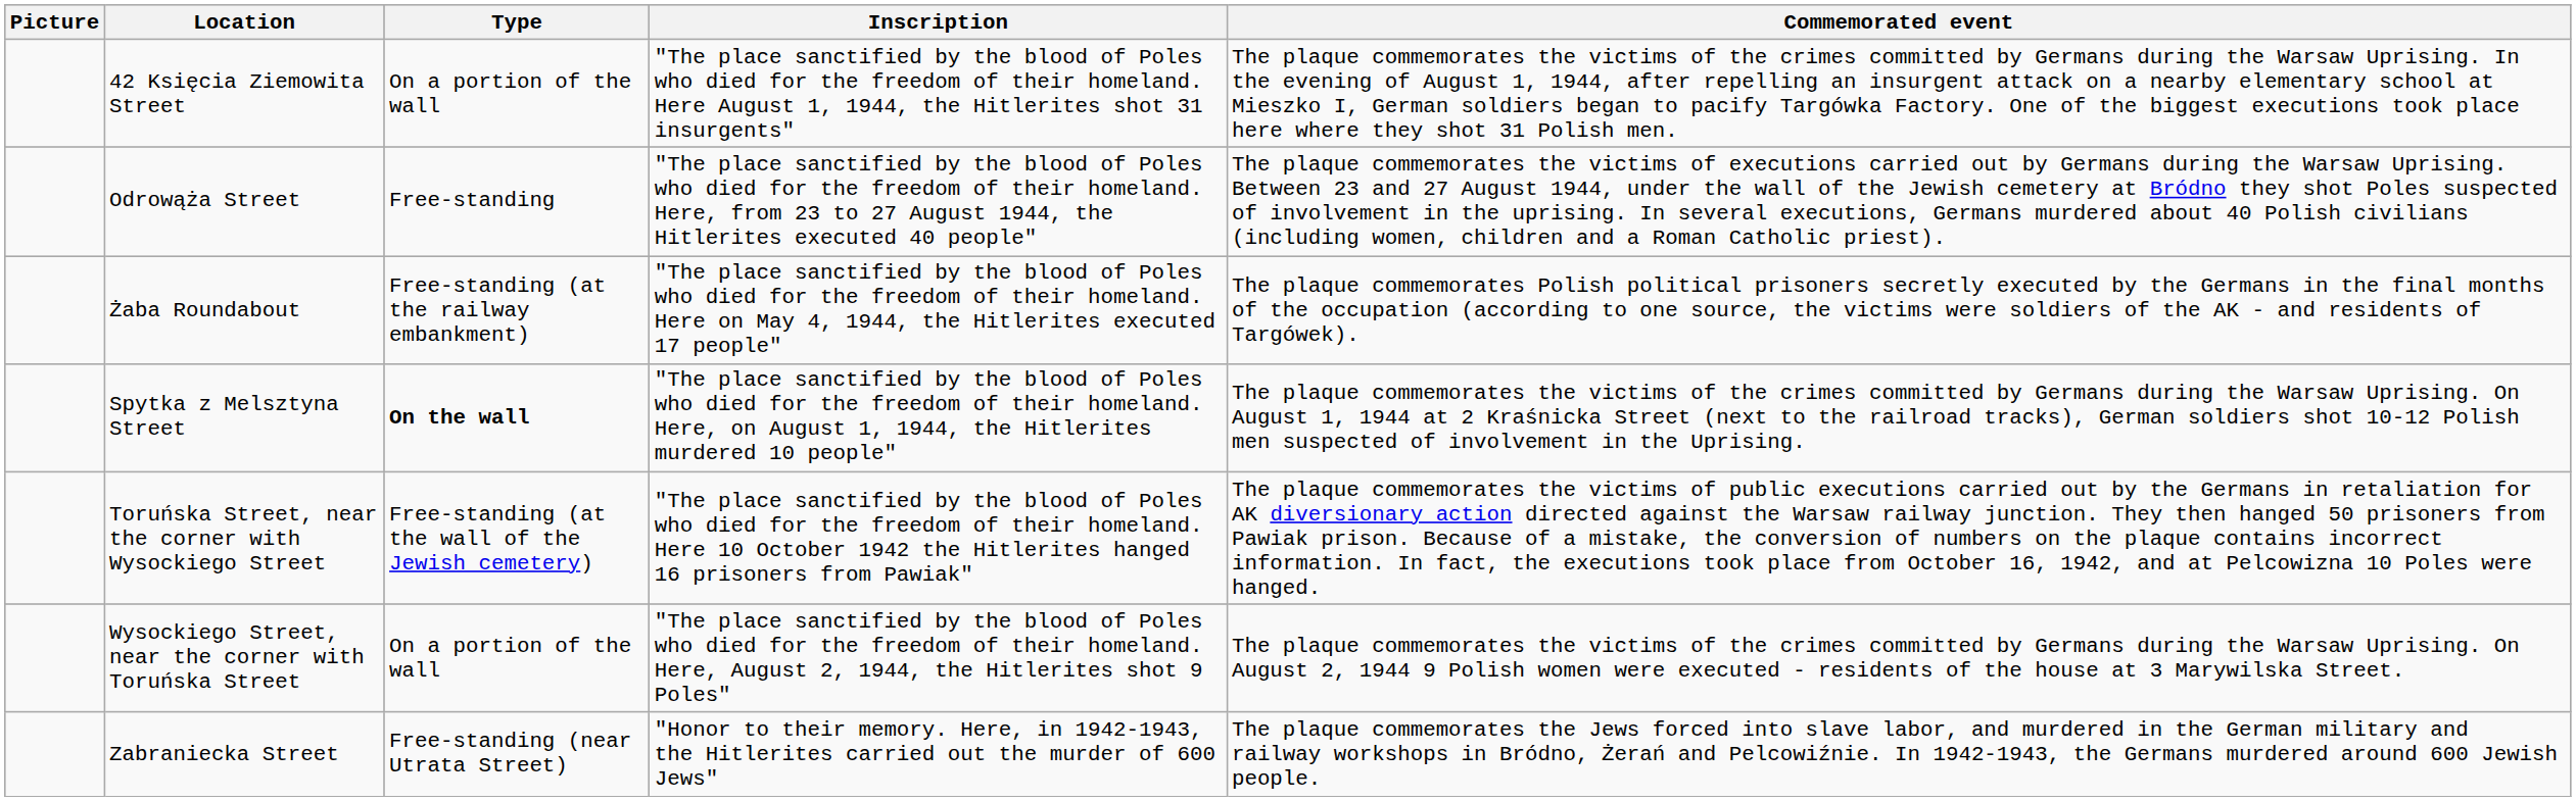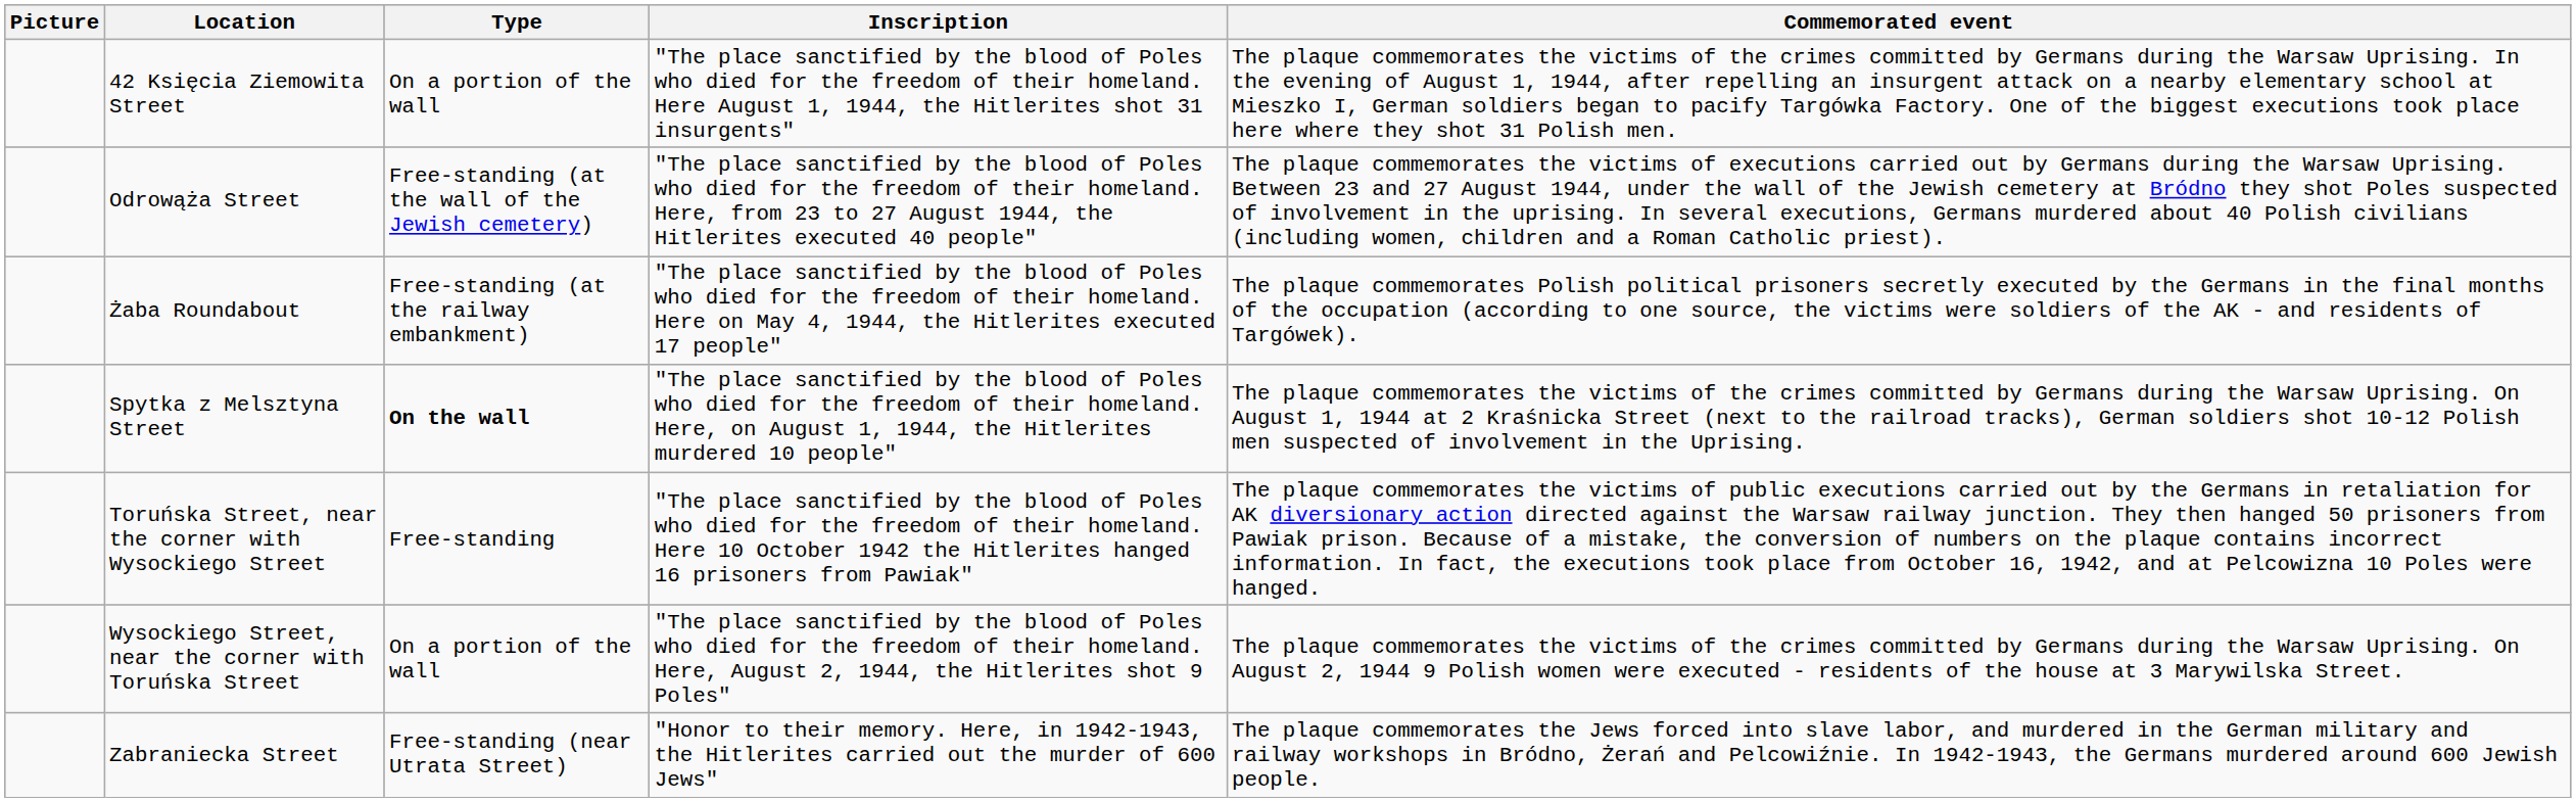 <table class="wikitable sortable">
 <tr>
 <th scope="col">Picture</th>
 <th scope="col">Location</th>
 <th scope="col">Type</th>
 <th scope="col">Inscription</th>
 <th scope="col">Commemorated event</th>
 </tr>
 <tr>
 <td></td>
 <td>42 Księcia Ziemowita Street</td>
 <td>On a portion of the wall</td>
 <td>"The place sanctified by the blood of Poles who died for the freedom of their homeland. Here August 1, 1944, the Hitlerites shot 31 insurgents"</td>
 <td>The plaque commemorates the victims of the crimes committed by Germans during the Warsaw Uprising. In the evening of August 1, 1944, after repelling an insurgent attack on a nearby elementary school at Mieszko I, German soldiers began to pacify Targówka Factory. One of the biggest executions took place here where they shot 31 Polish men.</td>
 </tr>
 <tr>
 <td></td>
 <td>Odrowąża Street</td>
-<td>Free-standing</td>
+<td>Free-standing (at the wall of the <a href='#'>Jewish cemetery</a>)</td>
 <td>"The place sanctified by the blood of Poles who died for the freedom of their homeland. Here, from 23 to 27 August 1944, the Hitlerites executed 40 people"</td>
 <td>The plaque commemorates the victims of executions carried out by Germans during the Warsaw Uprising. Between 23 and 27 August 1944, under the wall of the Jewish cemetery at <a href='#'>Bródno</a> they shot Poles suspected of involvement in the uprising. In several executions, Germans murdered about 40 Polish civilians (including women, children and a Roman Catholic priest).</td>
 </tr>
 <tr>
 <td></td>
 <td>Żaba Roundabout</td>
 <td>Free-standing (at the railway embankment)</td>
 <td>"The place sanctified by the blood of Poles who died for the freedom of their homeland. Here on May 4, 1944, the Hitlerites executed 17 people"</td>
 <td>The plaque commemorates Polish political prisoners secretly executed by the Germans in the final months of the occupation (according to one source, the victims were soldiers of the AK - and residents of Targówek).</td>
 </tr>
 <tr>
 <td></td>
 <td>Spytka z Melsztyna Street</td>
 <td><strong>On the wall</strong></td>
 <td>"The place sanctified by the blood of Poles who died for the freedom of their homeland. Here, on August 1, 1944, the Hitlerites murdered 10 people"</td>
 <td>The plaque commemorates the victims of the crimes committed by Germans during the Warsaw Uprising. On August 1, 1944 at 2 Kraśnicka Street (next to the railroad tracks), German soldiers shot 10-12 Polish men suspected of involvement in the Uprising.</td>
 </tr>
 <tr>
 <td></td>
 <td>Toruńska Street, near the corner with Wysockiego Street</td>
-<td>Free-standing (at the wall of the <a href='#'>Jewish cemetery</a>)</td>
+<td>Free-standing</td>
 <td>"The place sanctified by the blood of Poles who died for the freedom of their homeland. Here 10 October 1942 the Hitlerites hanged 16 prisoners from Pawiak"</td>
 <td>The plaque commemorates the victims of public executions carried out by the Germans in retaliation for AK <a href='#'>diversionary action</a> directed against the Warsaw railway junction. They then hanged 50 prisoners from Pawiak prison. Because of a mistake, the conversion of numbers on the plaque contains incorrect information. In fact, the executions took place from October 16, 1942, and at Pelcowizna 10 Poles were hanged.</td>
 </tr>
 <tr>
 <td></td>
 <td>Wysockiego Street, near the corner with Toruńska Street</td>
 <td>On a portion of the wall</td>
 <td>"The place sanctified by the blood of Poles who died for the freedom of their homeland. Here, August 2, 1944, the Hitlerites shot 9 Poles"</td>
 <td>The plaque commemorates the victims of the crimes committed by Germans during the Warsaw Uprising. On August 2, 1944 9 Polish women were executed - residents of the house at 3 Marywilska Street.</td>
 </tr>
 <tr>
 <td></td>
 <td>Zabraniecka Street</td>
 <td>Free-standing (near Utrata Street)</td>
 <td>"Honor to their memory. Here, in 1942-1943, the Hitlerites carried out the murder of 600 Jews"</td>
 <td>The plaque commemorates the Jews forced into slave labor, and murdered in the German military and railway workshops in Bródno, Żerań and Pelcowiźnie. In 1942-1943, the Germans murdered around 600 Jewish people.</td>
 </tr>
 </table>
